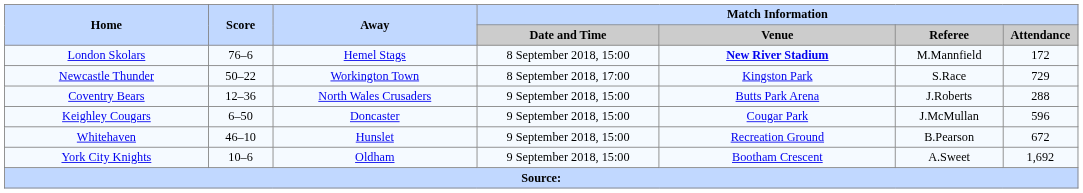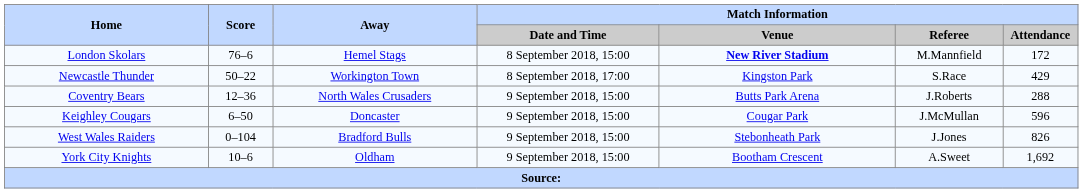 <table border=1 style="border-collapse:collapse; font-size:90%; text-align:center;" cellpadding=3 cellspacing=0 width=100%>
 <tr bgcolor=#C1D8FF>
 <th rowspan=2 width=19%>Home</th>
 <th rowspan=2 width=6%>Score</th>
 <th rowspan=2 width=19%>Away</th>
 <th colspan=4>Match Information</th>
 </tr>
 <tr bgcolor=#CCCCCC>
 <th width=17%>Date and Time</th>
 <th width=22%>Venue</th>
 <th width=10%>Referee</th>
 <th width=7%>Attendance</th>
 </tr>
 <tr bgcolor=#F5FAFF>
 <td> <a href='#'>London Skolars</a></td>
 <td>76–6</td>
 <td> <a href='#'>Hemel Stags</a></td>
 <td>8 September 2018, 15:00</td>
 <td><strong><a href='#'>New River Stadium</a></strong></td>
 <td>M.Mannfield</td>
 <td>172</td>
 </tr>
 <tr bgcolor=#F5FAFF>
 <td> <a href='#'>Newcastle Thunder</a></td>
 <td>50–22</td>
 <td> <a href='#'>Workington Town</a></td>
 <td>8 September 2018, 17:00</td>
 <td><a href='#'>Kingston Park</a></td>
 <td>S.Race</td>
-<td>729</td>
+<td>429</td>
 </tr>
 <tr bgcolor=#F5FAFF>
 <td> <a href='#'>Coventry Bears</a></td>
 <td>12–36</td>
 <td> <a href='#'>North Wales Crusaders</a></td>
 <td>9 September 2018, 15:00</td>
 <td><a href='#'>Butts Park Arena</a></td>
 <td>J.Roberts</td>
 <td>288</td>
 </tr>
 <tr bgcolor=#F5FAFF>
 <td> <a href='#'>Keighley Cougars</a></td>
 <td>6–50</td>
 <td> <a href='#'>Doncaster</a></td>
 <td>9 September 2018, 15:00</td>
 <td><a href='#'>Cougar Park</a></td>
 <td>J.McMullan</td>
 <td>596</td>
 </tr>
 <tr bgcolor=#F5FAFF>
-<td> <a href='#'>Whitehaven</a></td>
-<td>46–10</td>
-<td> <a href='#'>Hunslet</a></td>
+<td> <a href='#'>West Wales Raiders</a></td>
+<td>0–104</td>
+<td> <a href='#'>Bradford Bulls</a></td>
 <td>9 September 2018, 15:00</td>
-<td><a href='#'>Recreation Ground</a></td>
-<td>B.Pearson</td>
-<td>672</td>
+<td><a href='#'>Stebonheath Park</a></td>
+<td>J.Jones</td>
+<td>826</td>
 </tr>
 <tr bgcolor=#F5FAFF>
 <td> <a href='#'>York City Knights</a></td>
 <td>10–6</td>
 <td> <a href='#'>Oldham</a></td>
 <td>9 September 2018, 15:00</td>
 <td><a href='#'>Bootham Crescent</a></td>
 <td>A.Sweet</td>
 <td>1,692</td>
 </tr>
 <tr bgcolor=#C1D8FF>
 <th colspan=7>Source:</th>
 </tr>
 </table>
